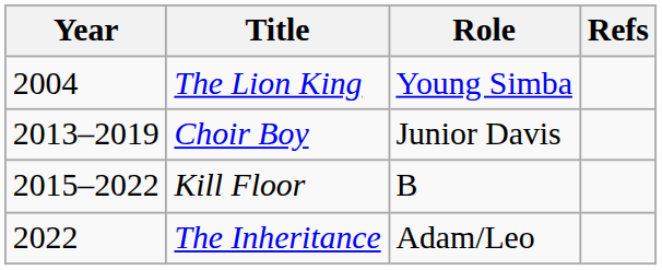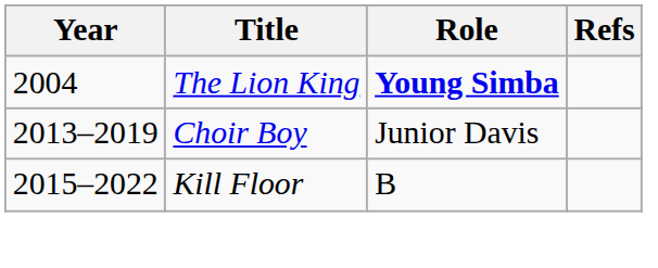 <table class="wikitable sortable">
 <tr>
 <th>Year</th>
 <th>Title</th>
 <th>Role</th>
 <th>Refs</th>
 </tr>
 <tr>
 <td>2004</td>
 <td><em><a href='#'>The Lion King</a></em></td>
-<td><a href='#'>Young Simba</a></td>
+<td><strong><a href='#'>Young Simba</a></strong></td>
 <td></td>
 </tr>
 <tr>
 <td>2013–2019</td>
 <td><em><a href='#'>Choir Boy</a></em></td>
 <td>Junior Davis</td>
 <td></td>
 </tr>
 <tr>
 <td>2015–2022</td>
 <td><em>Kill Floor</em></td>
 <td>B</td>
 <td></td>
 </tr>
-<tr>
-<td>2022</td>
-<td><em><a href='#'>The Inheritance</a></em></td>
-<td>Adam/Leo</td>
-<td></td>
-</tr>
 </table>
